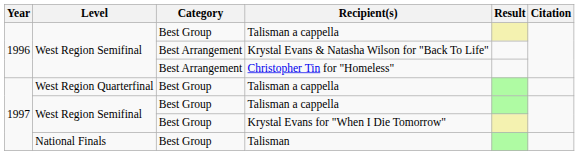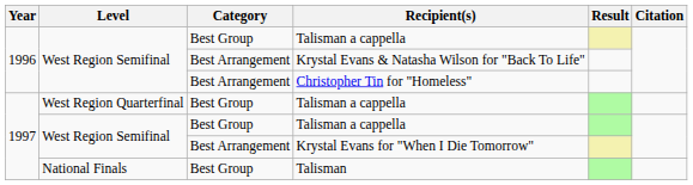 <table class="wikitable sortable">
 <tr>
 <th>Year</th>
 <th>Level</th>
 <th>Category</th>
 <th>Recipient(s)</th>
 <th>Result</th>
 <th class=unsortable>Citation</th>
 </tr>
 <tr>
 <td rowspan="3">1996</td>
 <td rowspan="3">West Region Semifinal</td>
 <td>Best Group</td>
 <td>Talisman a cappella</td>
 <td style="background: #F4F2B0"></td>
 <td rowspan="3"></td>
 </tr>
 <tr>
 <td>Best Arrangement</td>
 <td>Krystal Evans & Natasha Wilson for "Back To Life"</td>
 <td></td>
 </tr>
 <tr>
 <td>Best Arrangement</td>
 <td><a href='#'>Christopher Tin</a> for "Homeless"</td>
 <td></td>
 </tr>
 <tr>
 <td rowspan="4">1997</td>
 <td>West Region Quarterfinal</td>
 <td>Best Group</td>
 <td>Talisman a cappella</td>
 <td style="background: #AFFBA3"></td>
 <td></td>
 </tr>
 <tr>
 <td rowspan="2">West Region Semifinal</td>
 <td>Best Group</td>
 <td>Talisman a cappella</td>
 <td style="background: #AFFBA3"></td>
 <td rowspan="2"></td>
 </tr>
 <tr>
-<td>Best Group</td>
+<td>Best Arrangement</td>
 <td>Krystal Evans for "When I Die Tomorrow"</td>
 <td style="background: #F4F2B0"></td>
 </tr>
 <tr>
 <td>National Finals</td>
 <td>Best Group</td>
 <td>Talisman</td>
 <td style="background: #AFFBA3"></td>
 <td></td>
 </tr>
 </table>
